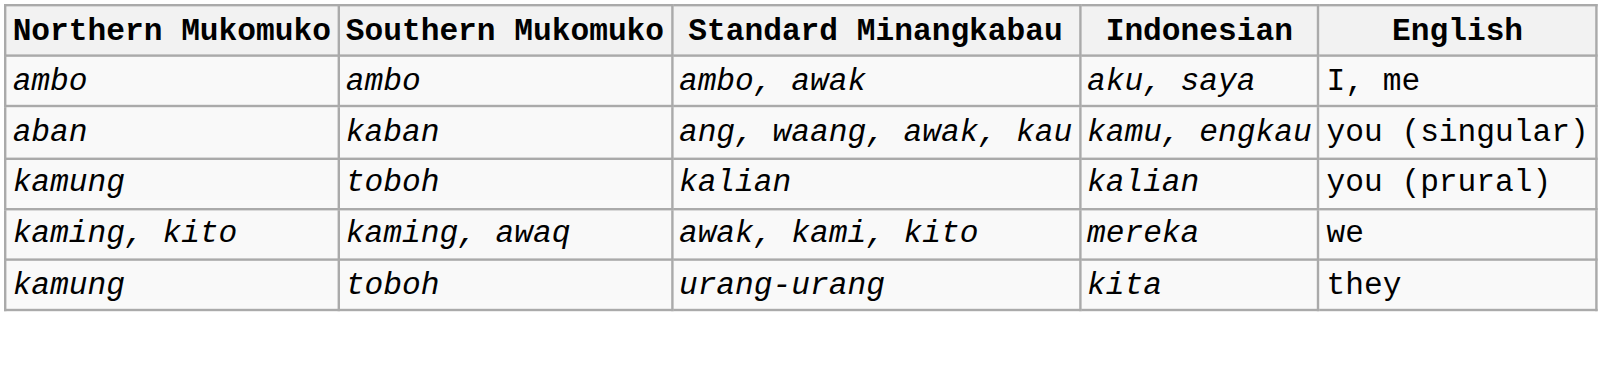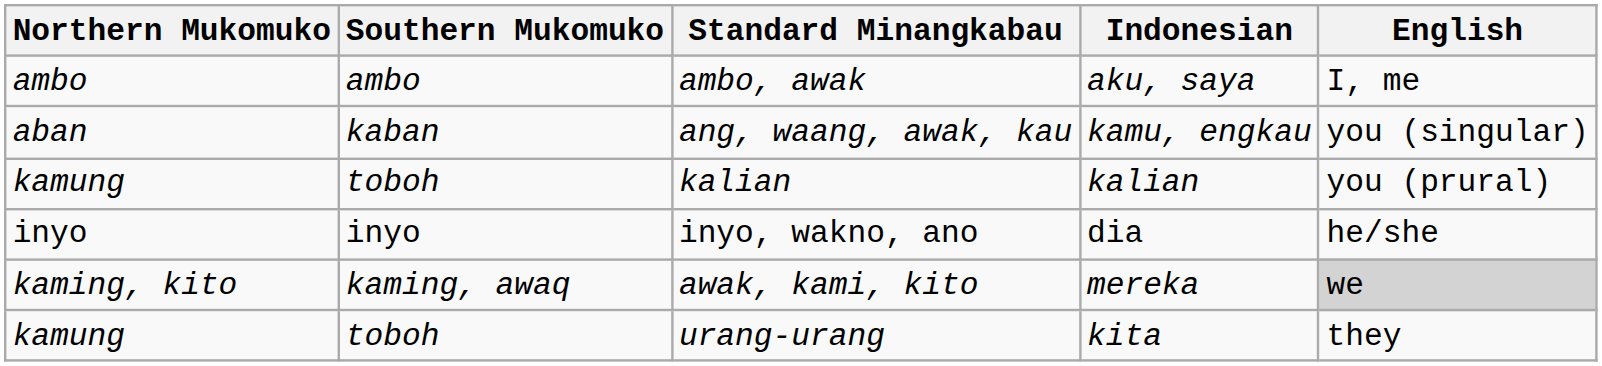 <table class="wikitable">
 <tr>
 <th>Northern Mukomuko</th>
 <th>Southern Mukomuko</th>
 <th>Standard Minangkabau</th>
 <th>Indonesian</th>
 <th>English</th>
 </tr>
 <tr>
 <td><em>ambo</em></td>
 <td><em>ambo</em></td>
 <td><em>ambo, awak</em></td>
 <td><em>aku, saya</em></td>
 <td>I, me</td>
 </tr>
 <tr>
 <td><em>aban</em></td>
 <td><em>kaban</em></td>
 <td><em>ang, waang, awak, kau</em></td>
 <td><em>kamu, engkau</em></td>
 <td>you (singular)</td>
 </tr>
 <tr>
 <td><em>kamung</em></td>
 <td><em>toboh</em></td>
 <td><em>kalian</em></td>
 <td><em>kalian</em></td>
 <td>you (prural)</td>
 </tr>
 <tr>
+<td>inyo</td>
+<td>inyo</td>
+<td>inyo, wakno, ano</td>
+<td>dia</td>
+<td>he/she</td>
+</tr>
+<tr>
 <td><em>kaming, kito</em></td>
 <td><em>kaming, awaq</em></td>
 <td><em>awak, kami, kito</em></td>
 <td><em>mereka</em></td>
-<td>we</td>
+<td style="background: lightgrey;">we</td>
 </tr>
 <tr>
 <td><em>kamung</em></td>
 <td><em>toboh</em></td>
 <td><em>urang-urang</em></td>
 <td><em>kita</em></td>
 <td>they</td>
 </tr>
 </table>
